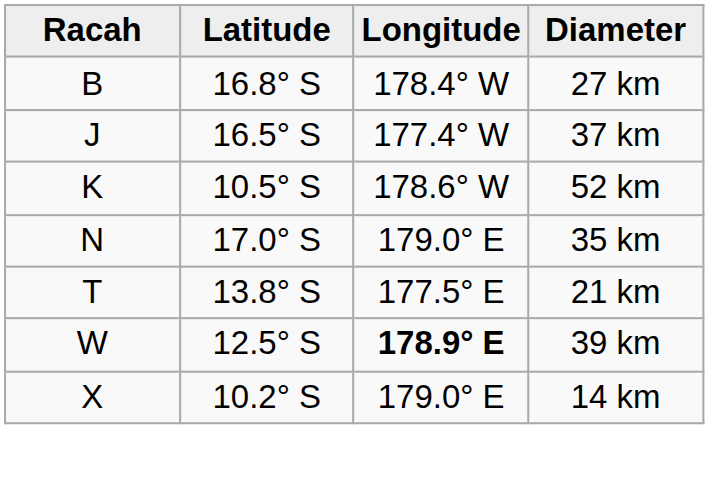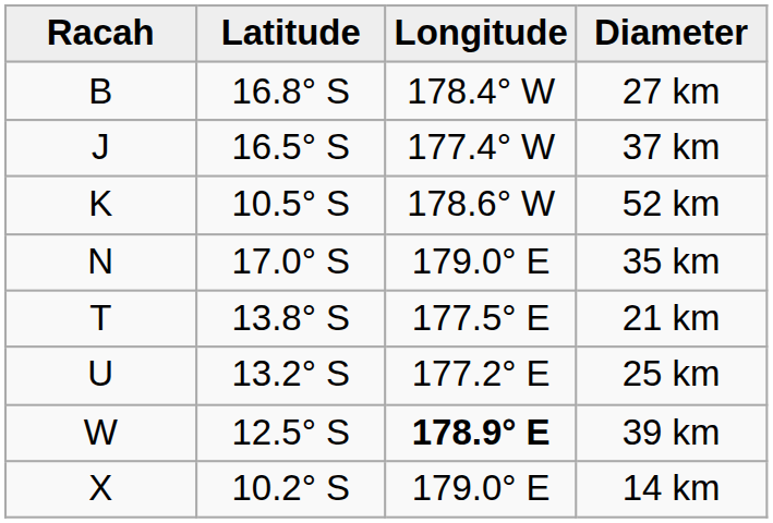 <table class="wikitable">
 <tr>
 <th width="25%" style="background:#eeeeee;">Racah</th>
 <th width="25%" style="background:#eeeeee;">Latitude</th>
 <th width="25%" style="background:#eeeeee;">Longitude</th>
 <th width="25%" style="background:#eeeeee;">Diameter</th>
 </tr>
 <tr>
 <td align="center">B</td>
 <td align="center">16.8° S</td>
 <td align="center">178.4° W</td>
 <td align="center">27 km</td>
 </tr>
 <tr>
 <td align="center">J</td>
 <td align="center">16.5° S</td>
 <td align="center">177.4° W</td>
 <td align="center">37 km</td>
 </tr>
 <tr>
 <td align="center">K</td>
 <td align="center">10.5° S</td>
 <td align="center">178.6° W</td>
 <td align="center">52 km</td>
 </tr>
 <tr>
 <td align="center">N</td>
 <td align="center">17.0° S</td>
 <td align="center">179.0° E</td>
 <td align="center">35 km</td>
 </tr>
 <tr>
 <td align="center">T</td>
 <td align="center">13.8° S</td>
 <td align="center">177.5° E</td>
 <td align="center">21 km</td>
 </tr>
 <tr>
+<td align="center">U</td>
+<td align="center">13.2° S</td>
+<td align="center">177.2° E</td>
+<td align="center">25 km</td>
+</tr>
+<tr>
 <td align="center">W</td>
 <td align="center">12.5° S</td>
 <td align="center"><strong>178.9° E</strong></td>
 <td align="center">39 km</td>
 </tr>
 <tr>
 <td align="center">X</td>
 <td align="center">10.2° S</td>
 <td align="center">179.0° E</td>
 <td align="center">14 km</td>
 </tr>
 </table>
